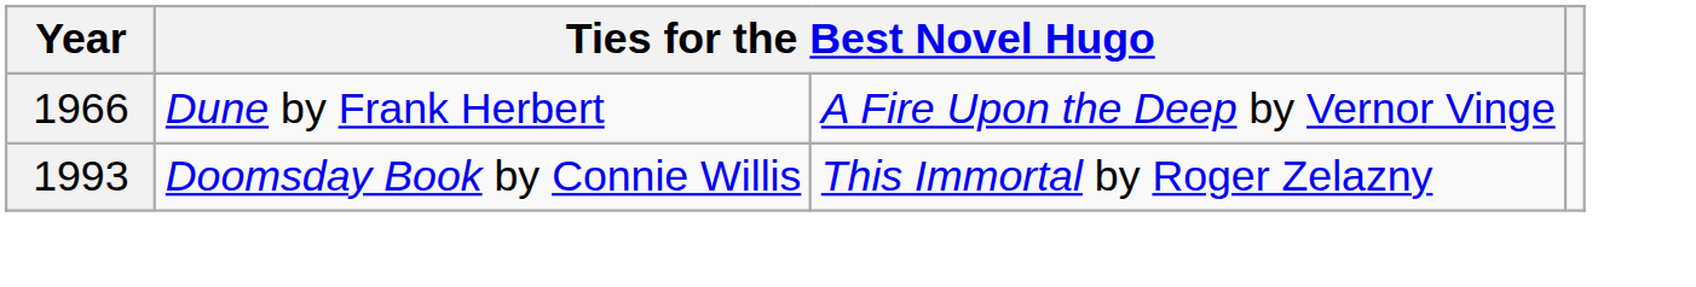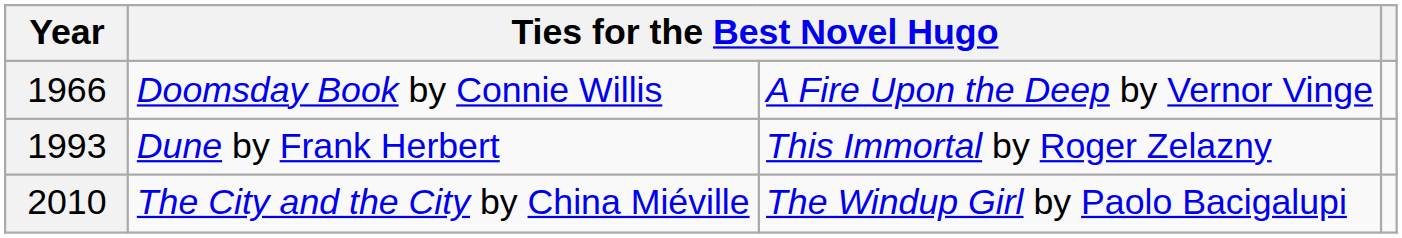 <table class="wikitable">
 <tr>
 <th scope=column style="min-width: 3em">Year</th>
 <th scope=column colspan=2>Ties for the <a href='#'>Best Novel Hugo</a></th>
 <th scope=column></th>
 </tr>
 <tr>
 <th style="font-weight: normal">1966</th>
-<td><em><a href='#'>Dune</a></em> by <a href='#'>Frank Herbert</a></td>
+<td><em><a href='#'>Doomsday Book</a></em> by <a href='#'>Connie Willis</a></td>
 <td><em><a href='#'>A Fire Upon the Deep</a></em> by <a href='#'>Vernor Vinge</a></td>
 <td style="text-align: center"></td>
 </tr>
 <tr>
 <th style="font-weight: normal">1993</th>
-<td><em><a href='#'>Doomsday Book</a></em> by <a href='#'>Connie Willis</a></td>
+<td><em><a href='#'>Dune</a></em> by <a href='#'>Frank Herbert</a></td>
 <td><em><a href='#'>This Immortal</a></em> by <a href='#'>Roger Zelazny</a></td>
 <td style="text-align: center"></td>
 </tr>
+<tr>
+<th style="font-weight: normal">2010</th>
+<td><em><a href='#'>The City and the City</a></em> by <a href='#'>China Miéville</a></td>
+<td><em><a href='#'>The Windup Girl</a></em> by <a href='#'>Paolo Bacigalupi</a></td>
+<td style="text-align: center"></td>
+</tr>
 </table>
